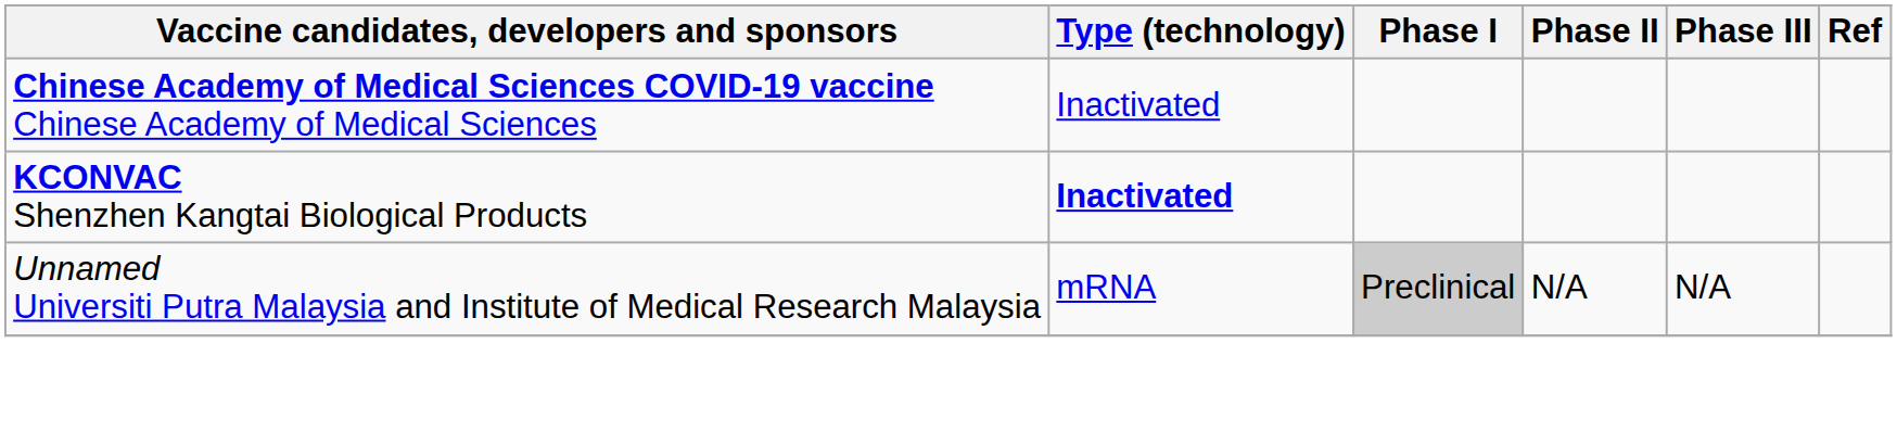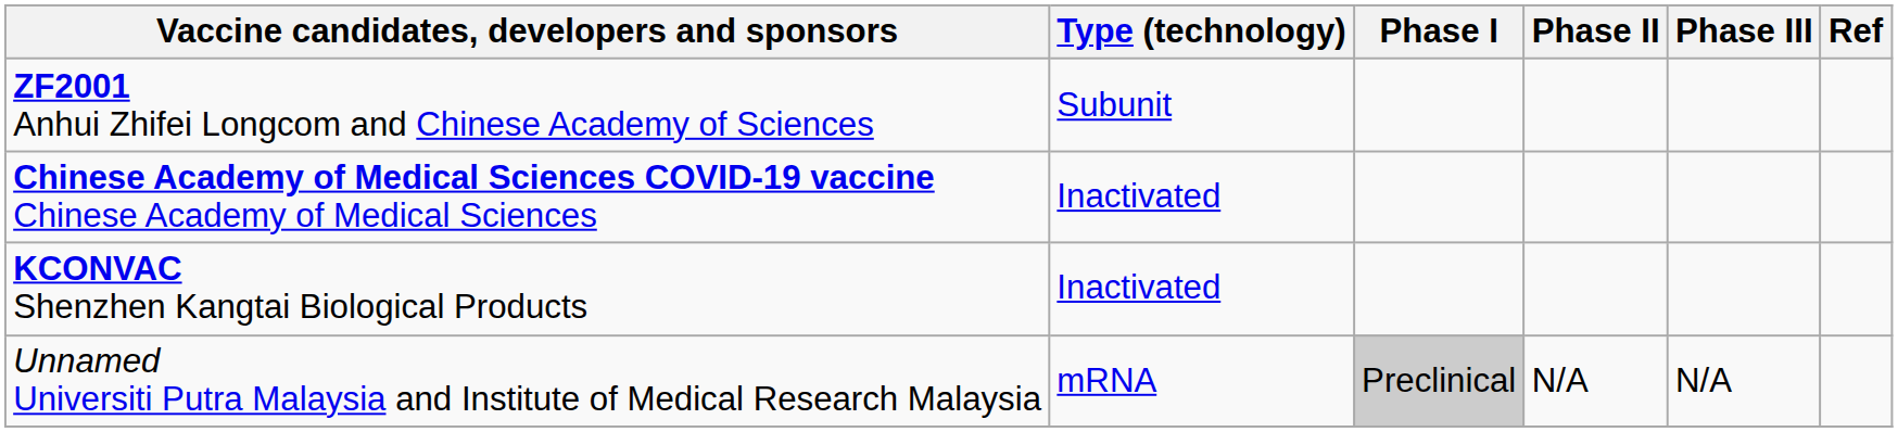 <table class="wikitable" ;>
 <tr>
 <th>Vaccine candidates, developers and sponsors</th>
 <th><a href='#'>Type</a> (technology)</th>
 <th>Phase I</th>
 <th>Phase II</th>
 <th>Phase III</th>
 <th>Ref</th>
+</tr>
+<tr>
+<td><strong><a href='#'>ZF2001</a></strong><br>Anhui Zhifei Longcom and <a href='#'>Chinese Academy of Sciences</a></td>
+<td><a href='#'>Subunit</a></td>
+<td></td>
+<td></td>
+<td></td>
+<td></td>
 </tr>
 <tr>
 <td><strong><a href='#'>Chinese Academy of Medical Sciences COVID-19 vaccine</a></strong><br><a href='#'>Chinese Academy of Medical Sciences</a></td>
 <td><a href='#'>Inactivated</a></td>
 <td></td>
 <td></td>
 <td></td>
 <td></td>
 </tr>
 <tr>
 <td><strong><a href='#'>KCONVAC</a></strong><br>Shenzhen Kangtai Biological Products</td>
-<td><strong><a href='#'>Inactivated</a></strong></td>
+<td><a href='#'>Inactivated</a></td>
 <td></td>
 <td></td>
 <td></td>
 <td></td>
 </tr>
 <tr>
 <td><em>Unnamed</em><br><a href='#'>Universiti Putra Malaysia</a> and Institute of Medical Research Malaysia</td>
 <td><a href='#'>mRNA</a></td>
 <td style="background: #cccccc;">Preclinical</td>
 <td>N/A</td>
 <td>N/A</td>
 <td></td>
 </tr>
 <tr>
 </tr>
 </table>
